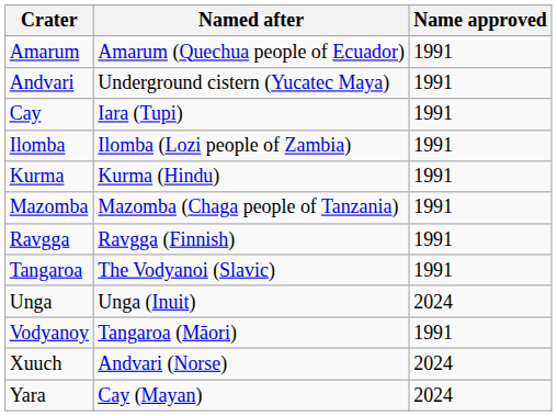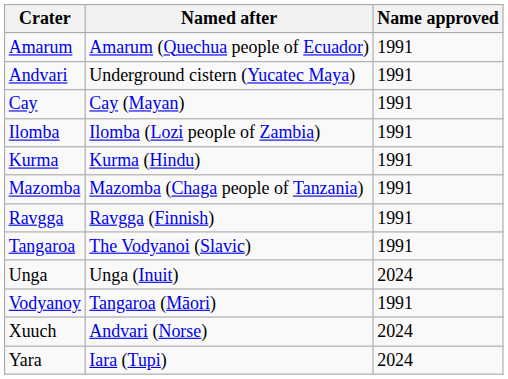 <table class="wikitable">
 <tr>
 <th>Crater</th>
 <th>Named after</th>
 <th>Name approved<br></th>
 </tr>
 <tr>
 <td><a href='#'>Amarum</a></td>
 <td><a href='#'>Amarum</a> (<a href='#'>Quechua</a> people of <a href='#'>Ecuador</a>)</td>
 <td>1991</td>
 </tr>
 <tr>
 <td><a href='#'>Andvari</a></td>
 <td>Underground cistern (<a href='#'>Yucatec Maya</a>)</td>
 <td>1991</td>
 </tr>
 <tr>
 <td><a href='#'>Cay</a></td>
-<td><a href='#'>Iara</a> (<a href='#'>Tupi</a>)</td>
+<td><a href='#'>Cay</a> (<a href='#'>Mayan</a>)</td>
 <td>1991</td>
 </tr>
 <tr>
 <td><a href='#'>Ilomba</a></td>
 <td><a href='#'>Ilomba</a> (<a href='#'>Lozi</a> people of <a href='#'>Zambia</a>)</td>
 <td>1991</td>
 </tr>
 <tr>
 <td><a href='#'>Kurma</a></td>
 <td><a href='#'>Kurma</a> (<a href='#'>Hindu</a>)</td>
 <td>1991</td>
 </tr>
 <tr>
 <td><a href='#'>Mazomba</a></td>
 <td><a href='#'>Mazomba</a> (<a href='#'>Chaga</a> people of <a href='#'>Tanzania</a>)</td>
 <td>1991</td>
 </tr>
 <tr>
 <td><a href='#'>Ravgga</a></td>
 <td><a href='#'>Ravgga</a> (<a href='#'>Finnish</a>)</td>
 <td>1991</td>
 </tr>
 <tr>
 <td><a href='#'>Tangaroa</a></td>
 <td><a href='#'>The Vodyanoi</a> (<a href='#'>Slavic</a>)</td>
 <td>1991</td>
 </tr>
 <tr>
 <td>Unga</td>
 <td>Unga (<a href='#'>Inuit</a>)</td>
 <td>2024</td>
 </tr>
 <tr>
 <td><a href='#'>Vodyanoy</a></td>
 <td><a href='#'>Tangaroa</a> (<a href='#'>Māori</a>)</td>
 <td>1991</td>
 </tr>
 <tr>
 <td>Xuuch</td>
 <td><a href='#'>Andvari</a> (<a href='#'>Norse</a>)</td>
 <td>2024</td>
 </tr>
 <tr>
 <td>Yara</td>
-<td><a href='#'>Cay</a> (<a href='#'>Mayan</a>)</td>
+<td><a href='#'>Iara</a> (<a href='#'>Tupi</a>)</td>
 <td>2024</td>
 </tr>
 </table>
